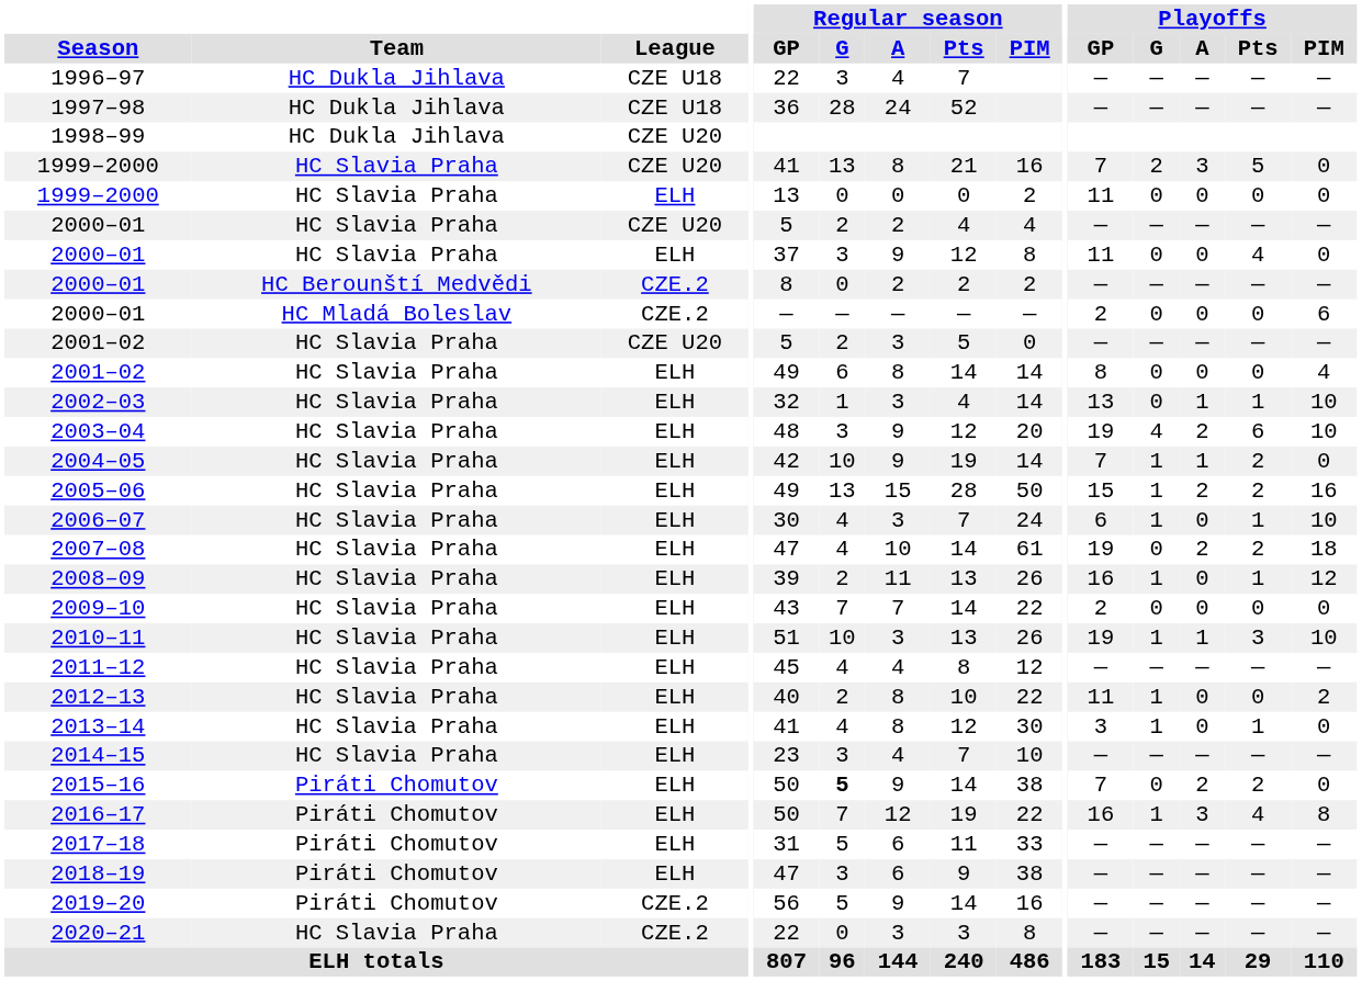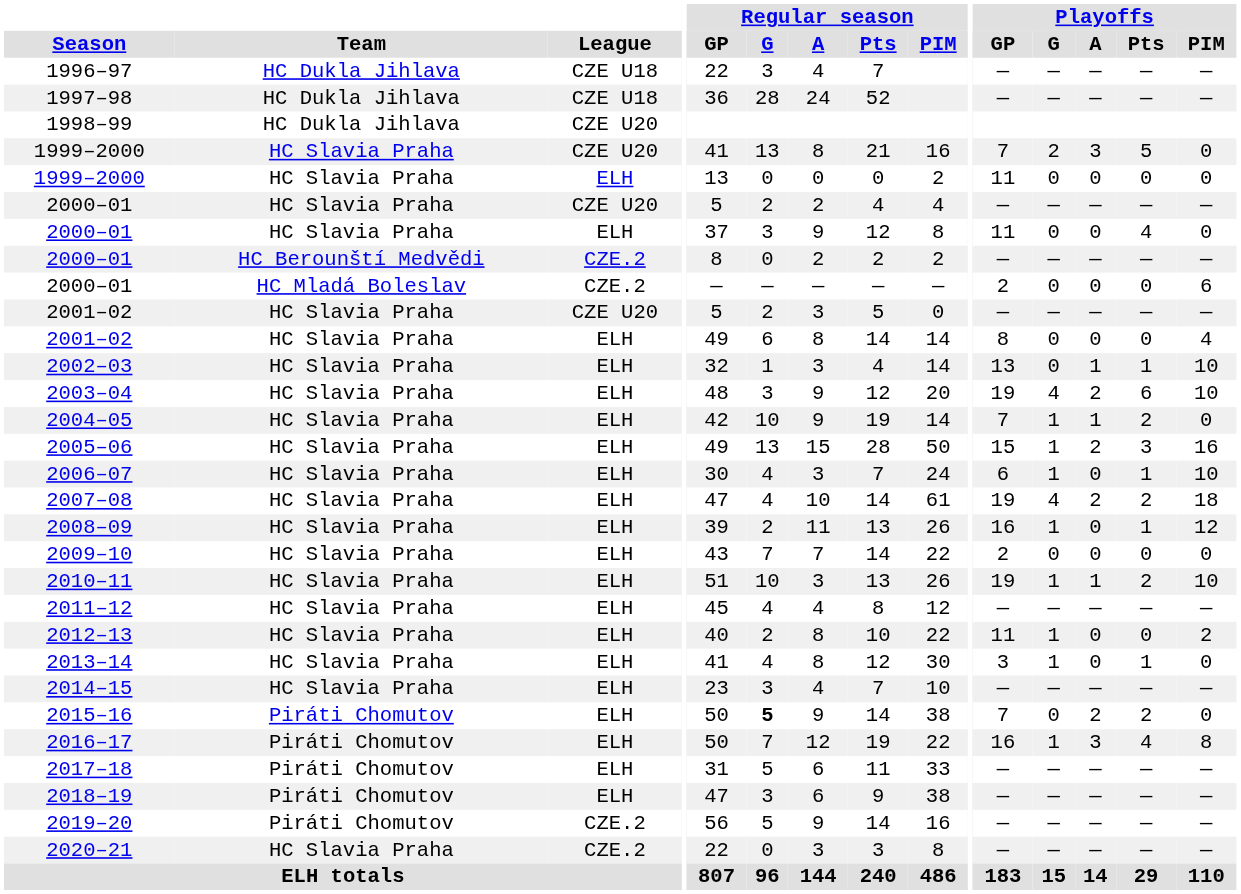 <table border="0" cellpadding="1" cellspacing="0" style="text-align:center; width:60em">
 <tr bgcolor="#e0e0e0">
 <th colspan="3" bgcolor="#ffffff"></th>
 <th rowspan="99" bgcolor="#ffffff"></th>
 <th colspan="5"><a href='#'>Regular season</a></th>
 <th rowspan="99" bgcolor="#ffffff"></th>
 <th colspan="5"><a href='#'>Playoffs</a></th>
 </tr>
 <tr bgcolor="#e0e0e0">
 <th><a href='#'>Season</a></th>
 <th>Team</th>
 <th>League</th>
 <th>GP</th>
 <th><a href='#'>G</a></th>
 <th><a href='#'>A</a></th>
 <th><a href='#'>Pts</a></th>
 <th><a href='#'>PIM</a></th>
 <th>GP</th>
 <th>G</th>
 <th>A</th>
 <th>Pts</th>
 <th>PIM</th>
 </tr>
 <tr>
 <td>1996–97</td>
 <td><a href='#'>HC Dukla Jihlava</a></td>
 <td>CZE U18</td>
 <td>22</td>
 <td>3</td>
 <td>4</td>
 <td>7</td>
 <td></td>
 <td>—</td>
 <td>—</td>
 <td>—</td>
 <td>—</td>
 <td>—</td>
 </tr>
 <tr bgcolor="#f0f0f0">
 <td>1997–98</td>
 <td>HC Dukla Jihlava</td>
 <td>CZE U18</td>
 <td>36</td>
 <td>28</td>
 <td>24</td>
 <td>52</td>
 <td></td>
 <td>—</td>
 <td>—</td>
 <td>—</td>
 <td>—</td>
 <td>—</td>
 </tr>
 <tr>
 <td>1998–99</td>
 <td>HC Dukla Jihlava</td>
 <td>CZE U20</td>
 <td></td>
 <td></td>
 <td></td>
 <td></td>
 <td></td>
 <td></td>
 <td></td>
 <td></td>
 <td></td>
 <td></td>
 </tr>
 <tr bgcolor="#f0f0f0">
 <td>1999–2000</td>
 <td><a href='#'>HC Slavia Praha</a></td>
 <td>CZE U20</td>
 <td>41</td>
 <td>13</td>
 <td>8</td>
 <td>21</td>
 <td>16</td>
 <td>7</td>
 <td>2</td>
 <td>3</td>
 <td>5</td>
 <td>0</td>
 </tr>
 <tr>
 <td><a href='#'>1999–2000</a></td>
 <td>HC Slavia Praha</td>
 <td><a href='#'>ELH</a></td>
 <td>13</td>
 <td>0</td>
 <td>0</td>
 <td>0</td>
 <td>2</td>
 <td>11</td>
 <td>0</td>
 <td>0</td>
 <td>0</td>
 <td>0</td>
 </tr>
 <tr bgcolor="#f0f0f0">
 <td>2000–01</td>
 <td>HC Slavia Praha</td>
 <td>CZE U20</td>
 <td>5</td>
 <td>2</td>
 <td>2</td>
 <td>4</td>
 <td>4</td>
 <td>—</td>
 <td>—</td>
 <td>—</td>
 <td>—</td>
 <td>—</td>
 </tr>
 <tr>
 <td><a href='#'>2000–01</a></td>
 <td>HC Slavia Praha</td>
 <td>ELH</td>
 <td>37</td>
 <td>3</td>
 <td>9</td>
 <td>12</td>
 <td>8</td>
 <td>11</td>
 <td>0</td>
 <td>0</td>
 <td>4</td>
 <td>0</td>
 </tr>
 <tr bgcolor="#f0f0f0">
 <td><a href='#'>2000–01</a></td>
 <td><a href='#'>HC Berounští Medvědi</a></td>
 <td><a href='#'>CZE.2</a></td>
 <td>8</td>
 <td>0</td>
 <td>2</td>
 <td>2</td>
 <td>2</td>
 <td>—</td>
 <td>—</td>
 <td>—</td>
 <td>—</td>
 <td>—</td>
 </tr>
 <tr>
 <td>2000–01</td>
 <td><a href='#'>HC Mladá Boleslav</a></td>
 <td>CZE.2</td>
 <td>—</td>
 <td>—</td>
 <td>—</td>
 <td>—</td>
 <td>—</td>
 <td>2</td>
 <td>0</td>
 <td>0</td>
 <td>0</td>
 <td>6</td>
 </tr>
 <tr bgcolor="#f0f0f0">
 <td>2001–02</td>
 <td>HC Slavia Praha</td>
 <td>CZE U20</td>
 <td>5</td>
 <td>2</td>
 <td>3</td>
 <td>5</td>
 <td>0</td>
 <td>—</td>
 <td>—</td>
 <td>—</td>
 <td>—</td>
 <td>—</td>
 </tr>
 <tr>
 <td><a href='#'>2001–02</a></td>
 <td>HC Slavia Praha</td>
 <td>ELH</td>
 <td>49</td>
 <td>6</td>
 <td>8</td>
 <td>14</td>
 <td>14</td>
 <td>8</td>
 <td>0</td>
 <td>0</td>
 <td>0</td>
 <td>4</td>
 </tr>
 <tr bgcolor="#f0f0f0">
 <td><a href='#'>2002–03</a></td>
 <td>HC Slavia Praha</td>
 <td>ELH</td>
 <td>32</td>
 <td>1</td>
 <td>3</td>
 <td>4</td>
 <td>14</td>
 <td>13</td>
 <td>0</td>
 <td>1</td>
 <td>1</td>
 <td>10</td>
 </tr>
 <tr>
 <td><a href='#'>2003–04</a></td>
 <td>HC Slavia Praha</td>
 <td>ELH</td>
 <td>48</td>
 <td>3</td>
 <td>9</td>
 <td>12</td>
 <td>20</td>
 <td>19</td>
 <td>4</td>
 <td>2</td>
 <td>6</td>
 <td>10</td>
 </tr>
 <tr bgcolor="#f0f0f0">
 <td><a href='#'>2004–05</a></td>
 <td>HC Slavia Praha</td>
 <td>ELH</td>
 <td>42</td>
 <td>10</td>
 <td>9</td>
 <td>19</td>
 <td>14</td>
 <td>7</td>
 <td>1</td>
 <td>1</td>
 <td>2</td>
 <td>0</td>
 </tr>
 <tr>
 <td><a href='#'>2005–06</a></td>
 <td>HC Slavia Praha</td>
 <td>ELH</td>
 <td>49</td>
 <td>13</td>
 <td>15</td>
 <td>28</td>
 <td>50</td>
 <td>15</td>
 <td>1</td>
 <td>2</td>
-<td>2</td>
+<td>3</td>
 <td>16</td>
 </tr>
 <tr bgcolor="#f0f0f0">
 <td><a href='#'>2006–07</a></td>
 <td>HC Slavia Praha</td>
 <td>ELH</td>
 <td>30</td>
 <td>4</td>
 <td>3</td>
 <td>7</td>
 <td>24</td>
 <td>6</td>
 <td>1</td>
 <td>0</td>
 <td>1</td>
 <td>10</td>
 </tr>
 <tr>
 <td><a href='#'>2007–08</a></td>
 <td>HC Slavia Praha</td>
 <td>ELH</td>
 <td>47</td>
 <td>4</td>
 <td>10</td>
 <td>14</td>
 <td>61</td>
 <td>19</td>
-<td>0</td>
+<td>4</td>
 <td>2</td>
 <td>2</td>
 <td>18</td>
 </tr>
 <tr bgcolor="#f0f0f0">
 <td><a href='#'>2008–09</a></td>
 <td>HC Slavia Praha</td>
 <td>ELH</td>
 <td>39</td>
 <td>2</td>
 <td>11</td>
 <td>13</td>
 <td>26</td>
 <td>16</td>
 <td>1</td>
 <td>0</td>
 <td>1</td>
 <td>12</td>
 </tr>
 <tr>
 <td><a href='#'>2009–10</a></td>
 <td>HC Slavia Praha</td>
 <td>ELH</td>
 <td>43</td>
 <td>7</td>
 <td>7</td>
 <td>14</td>
 <td>22</td>
 <td>2</td>
 <td>0</td>
 <td>0</td>
 <td>0</td>
 <td>0</td>
 </tr>
 <tr bgcolor="#f0f0f0">
 <td><a href='#'>2010–11</a></td>
 <td>HC Slavia Praha</td>
 <td>ELH</td>
 <td>51</td>
 <td>10</td>
 <td>3</td>
 <td>13</td>
 <td>26</td>
 <td>19</td>
 <td>1</td>
 <td>1</td>
-<td>3</td>
+<td>2</td>
 <td>10</td>
 </tr>
 <tr>
 <td><a href='#'>2011–12</a></td>
 <td>HC Slavia Praha</td>
 <td>ELH</td>
 <td>45</td>
 <td>4</td>
 <td>4</td>
 <td>8</td>
 <td>12</td>
 <td>—</td>
 <td>—</td>
 <td>—</td>
 <td>—</td>
 <td>—</td>
 </tr>
 <tr bgcolor="#f0f0f0">
 <td><a href='#'>2012–13</a></td>
 <td>HC Slavia Praha</td>
 <td>ELH</td>
 <td>40</td>
 <td>2</td>
 <td>8</td>
 <td>10</td>
 <td>22</td>
 <td>11</td>
 <td>1</td>
 <td>0</td>
 <td>0</td>
 <td>2</td>
 </tr>
 <tr>
 <td><a href='#'>2013–14</a></td>
 <td>HC Slavia Praha</td>
 <td>ELH</td>
 <td>41</td>
 <td>4</td>
 <td>8</td>
 <td>12</td>
 <td>30</td>
 <td>3</td>
 <td>1</td>
 <td>0</td>
 <td>1</td>
 <td>0</td>
 </tr>
 <tr bgcolor="#f0f0f0">
 <td><a href='#'>2014–15</a></td>
 <td>HC Slavia Praha</td>
 <td>ELH</td>
 <td>23</td>
 <td>3</td>
 <td>4</td>
 <td>7</td>
 <td>10</td>
 <td>—</td>
 <td>—</td>
 <td>—</td>
 <td>—</td>
 <td>—</td>
 </tr>
 <tr>
 <td><a href='#'>2015–16</a></td>
 <td><a href='#'>Piráti Chomutov</a></td>
 <td>ELH</td>
 <td>50</td>
 <td><strong>5</strong></td>
 <td>9</td>
 <td>14</td>
 <td>38</td>
 <td>7</td>
 <td>0</td>
 <td>2</td>
 <td>2</td>
 <td>0</td>
 </tr>
 <tr bgcolor="#f0f0f0">
 <td><a href='#'>2016–17</a></td>
 <td>Piráti Chomutov</td>
 <td>ELH</td>
 <td>50</td>
 <td>7</td>
 <td>12</td>
 <td>19</td>
 <td>22</td>
 <td>16</td>
 <td>1</td>
 <td>3</td>
 <td>4</td>
 <td>8</td>
 </tr>
 <tr>
 <td><a href='#'>2017–18</a></td>
 <td>Piráti Chomutov</td>
 <td>ELH</td>
 <td>31</td>
 <td>5</td>
 <td>6</td>
 <td>11</td>
 <td>33</td>
 <td>—</td>
 <td>—</td>
 <td>—</td>
 <td>—</td>
 <td>—</td>
 </tr>
 <tr bgcolor="#f0f0f0">
 <td><a href='#'>2018–19</a></td>
 <td>Piráti Chomutov</td>
 <td>ELH</td>
 <td>47</td>
 <td>3</td>
 <td>6</td>
 <td>9</td>
 <td>38</td>
 <td>—</td>
 <td>—</td>
 <td>—</td>
 <td>—</td>
 <td>—</td>
 </tr>
 <tr>
 <td><a href='#'>2019–20</a></td>
 <td>Piráti Chomutov</td>
 <td>CZE.2</td>
 <td>56</td>
 <td>5</td>
 <td>9</td>
 <td>14</td>
 <td>16</td>
 <td>—</td>
 <td>—</td>
 <td>—</td>
 <td>—</td>
 <td>—</td>
 </tr>
 <tr bgcolor="#f0f0f0">
 <td><a href='#'>2020–21</a></td>
 <td>HC Slavia Praha</td>
 <td>CZE.2</td>
 <td>22</td>
 <td>0</td>
 <td>3</td>
 <td>3</td>
 <td>8</td>
 <td>—</td>
 <td>—</td>
 <td>—</td>
 <td>—</td>
 <td>—</td>
 </tr>
 <tr bgcolor="#e0e0e0">
 <th colspan="3">ELH totals</th>
 <th>807</th>
 <th>96</th>
 <th>144</th>
 <th>240</th>
 <th>486</th>
 <th>183</th>
 <th>15</th>
 <th>14</th>
 <th>29</th>
 <th>110</th>
 </tr>
 </table>
